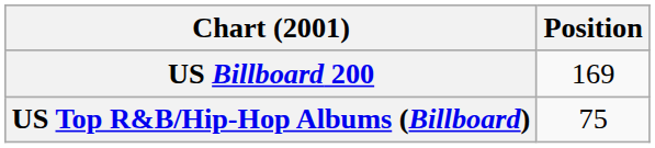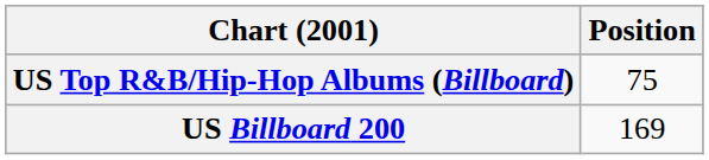 <table class="wikitable plainrowheaders">
 <tr>
 <th scope="col">Chart (2001)</th>
 <th scope="col">Position</th>
 </tr>
 <tr>
+<th scope="row">US <a href='#'>Top R&B/Hip-Hop Albums</a> (<em><a href='#'>Billboard</a></em>)</th>
+<td style="text-align:center;">75</td>
+</tr>
+<tr>
 <th scope="row">US <a href='#'><em>Billboard</em> 200</a></th>
 <td style="text-align:center;">169</td>
 </tr>
-<tr>
-<th scope="row">US <a href='#'>Top R&B/Hip-Hop Albums</a> (<em><a href='#'>Billboard</a></em>)</th>
-<td style="text-align:center;">75</td>
-</tr>
 </table>
